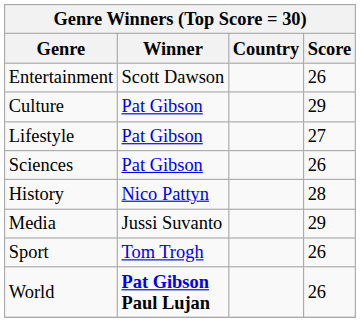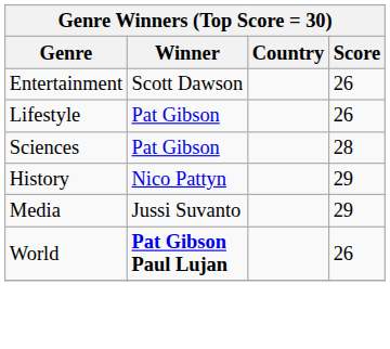 <table class="wikitable">
 <tr>
 <th colspan="4">Genre Winners (Top Score = 30)</th>
 </tr>
 <tr>
 <th>Genre</th>
 <th>Winner</th>
 <th>Country</th>
 <th>Score</th>
 </tr>
 <tr>
 <td>Entertainment</td>
 <td>Scott Dawson</td>
 <td></td>
 <td>26</td>
 </tr>
 <tr>
-<td>Culture</td>
-<td><a href='#'>Pat Gibson</a></td>
-<td></td>
-<td>29</td>
-</tr>
-<tr>
 <td>Lifestyle</td>
 <td><a href='#'>Pat Gibson</a></td>
 <td></td>
-<td>27</td>
+<td>26</td>
 </tr>
 <tr>
 <td>Sciences</td>
 <td><a href='#'>Pat Gibson</a></td>
 <td></td>
-<td>26</td>
+<td>28</td>
 </tr>
 <tr>
 <td>History</td>
 <td><a href='#'>Nico Pattyn</a></td>
 <td></td>
-<td>28</td>
+<td>29</td>
 </tr>
 <tr>
 <td>Media</td>
 <td>Jussi Suvanto</td>
 <td></td>
 <td>29</td>
-</tr>
-<tr>
-<td>Sport</td>
-<td><a href='#'>Tom Trogh</a></td>
-<td></td>
-<td>26</td>
 </tr>
 <tr>
 <td>World</td>
 <td><strong><a href='#'>Pat Gibson</a> <br> Paul Lujan</strong></td>
 <td> <br> </td>
 <td>26</td>
 </tr>
 <tr>
 </tr>
 </table>
